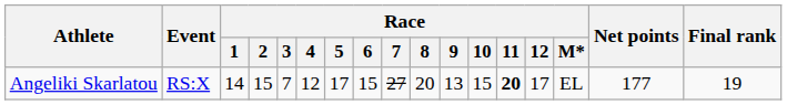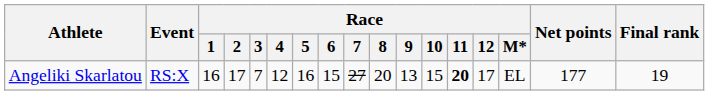 <table class="wikitable" style="font-size:90%">
 <tr>
 <th rowspan="2">Athlete</th>
 <th rowspan="2">Event</th>
 <th colspan=13>Race</th>
 <th rowspan=2>Net points</th>
 <th rowspan=2>Final rank</th>
 </tr>
 <tr style="font-size:95%">
 <th>1</th>
 <th>2</th>
 <th>3</th>
 <th>4</th>
 <th>5</th>
 <th>6</th>
 <th>7</th>
 <th>8</th>
 <th>9</th>
 <th>10</th>
 <th>11</th>
 <th>12</th>
 <th>M*</th>
 </tr>
 <tr align=center>
 <td align=left><a href='#'>Angeliki Skarlatou</a></td>
 <td align=left><a href='#'>RS:X</a></td>
-<td>14</td>
-<td>15</td>
+<td>16</td>
+<td>17</td>
 <td>7</td>
 <td>12</td>
-<td>17</td>
+<td>16</td>
 <td>15</td>
 <td><s>27</s></td>
 <td>20</td>
 <td>13</td>
 <td>15</td>
 <td><strong>20</strong></td>
 <td>17</td>
 <td>EL</td>
 <td>177</td>
 <td>19</td>
 </tr>
 </table>
